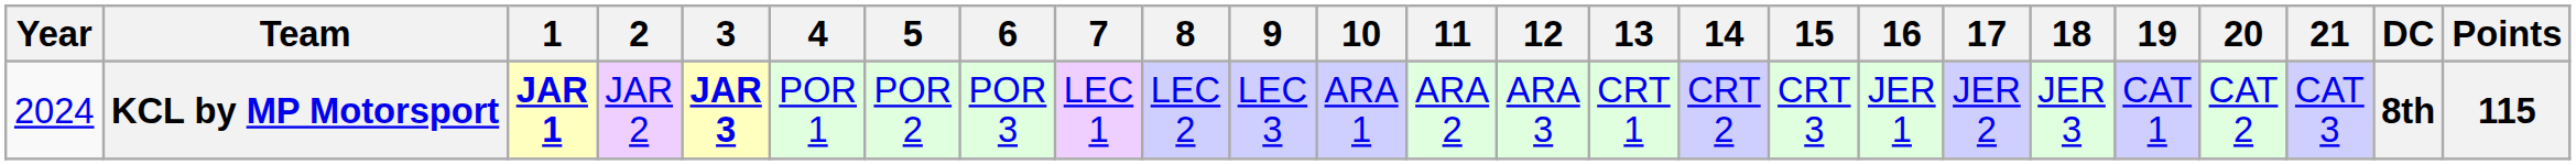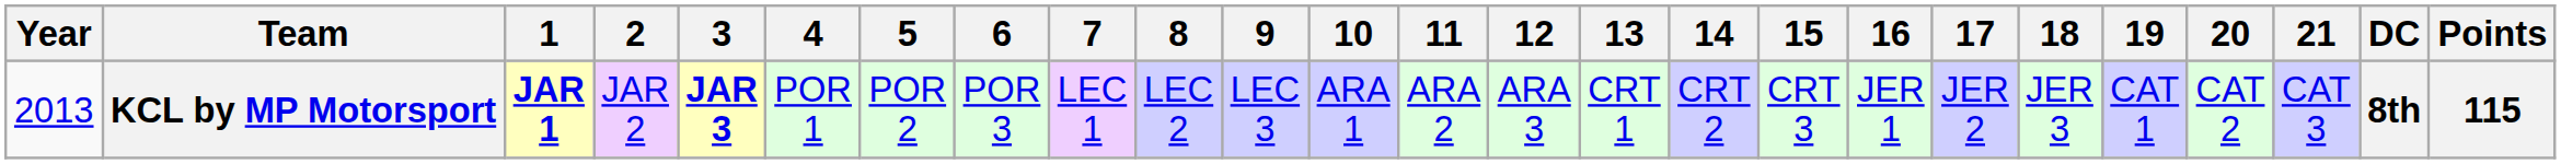 <table class="wikitable" style="text-align:center; font-size:85%">
 <tr>
 <th>Year</th>
 <th>Team</th>
 <th>1</th>
 <th>2</th>
 <th>3</th>
 <th>4</th>
 <th>5</th>
 <th>6</th>
 <th>7</th>
 <th>8</th>
 <th>9</th>
 <th>10</th>
 <th>11</th>
 <th>12</th>
 <th>13</th>
 <th>14</th>
 <th>15</th>
 <th>16</th>
 <th>17</th>
 <th>18</th>
 <th>19</th>
 <th>20</th>
 <th>21</th>
 <th>DC</th>
 <th>Points</th>
 </tr>
 <tr>
-<td><a href='#'>2024</a></td>
+<td><a href='#'>2013</a></td>
 <th nowrap>KCL by <a href='#'>MP Motorsport</a></th>
 <td style="background:#FFFFBF"><strong><a href='#'>JAR<br>1</a></strong><br></td>
 <td style="background:#EFCFFF"><a href='#'>JAR<br>2</a><br></td>
 <td style="background:#FFFFBF"><strong><a href='#'>JAR<br>3</a><br></strong></td>
 <td style="background:#DFFFDF"><a href='#'>POR<br>1</a><br></td>
 <td style="background:#DFFFDF"><a href='#'>POR<br>2</a><br></td>
 <td style="background:#DFFFDF"><a href='#'>POR<br>3</a><br></td>
 <td style="background:#EFCFFF"><a href='#'>LEC<br>1</a><br></td>
 <td style="background:#CFCFFF"><a href='#'>LEC<br>2</a><br></td>
 <td style="background:#CFCFFF"><a href='#'>LEC<br>3</a><br></td>
 <td style="background:#CFCFFF"><a href='#'>ARA<br>1</a><br></td>
 <td style="background:#DFFFDF"><a href='#'>ARA<br>2</a><br></td>
 <td style="background:#DFFFDF"><a href='#'>ARA<br>3</a><br></td>
 <td style="background:#DFFFDF"><a href='#'>CRT<br>1</a><br></td>
 <td style="background:#CFCFFF"><a href='#'>CRT<br>2</a><br></td>
 <td style="background:#DFFFDF"><a href='#'>CRT<br>3</a><br></td>
 <td style="background:#DFFFDF"><a href='#'>JER<br>1</a><br></td>
 <td style="background:#CFCFFF"><a href='#'>JER<br>2</a><br></td>
 <td style="background:#DFFFDF"><a href='#'>JER<br>3</a><br></td>
 <td style="background:#CFCFFF"><a href='#'>CAT<br>1</a><br></td>
 <td style="background:#DFFFDF"><a href='#'>CAT<br>2</a><br></td>
 <td style="background:#CFCFFF"><a href='#'>CAT<br>3</a><br></td>
 <th>8th</th>
 <th>115</th>
 </tr>
 </table>
